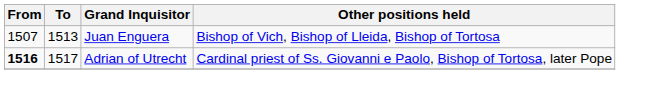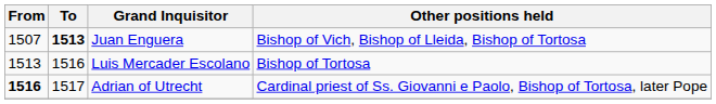 <table class="wikitable">
 <tr>
 <th>From</th>
 <th>To</th>
 <th>Grand Inquisitor</th>
 <th>Other positions held</th>
 </tr>
 <tr>
 <td>1507</td>
-<td>1513</td>
+<td><strong>1513</strong></td>
 <td><a href='#'>Juan Enguera</a></td>
 <td><a href='#'>Bishop of Vich</a>, <a href='#'>Bishop of Lleida</a>, <a href='#'>Bishop of Tortosa</a></td>
+</tr>
+<tr>
+<td>1513</td>
+<td>1516</td>
+<td><a href='#'>Luis Mercader Escolano</a></td>
+<td><a href='#'>Bishop of Tortosa</a></td>
 </tr>
 <tr>
 <td><strong>1516</strong></td>
 <td>1517</td>
 <td><a href='#'>Adrian of Utrecht</a></td>
 <td><a href='#'>Cardinal priest of Ss. Giovanni e Paolo</a>, <a href='#'>Bishop of Tortosa</a>, later Pope</td>
 </tr>
 <tr>
 </tr>
 </table>
